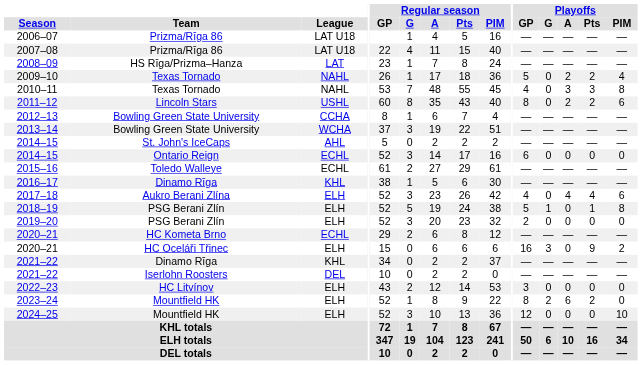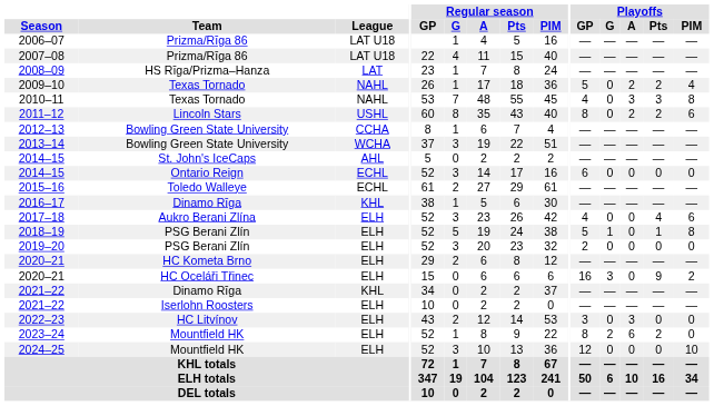 <table border="0" cellpadding="1" cellspacing="0" style="text-align:center; width:60em">
 <tr bgcolor="#e0e0e0">
 <th colspan="3" bgcolor="#ffffff"></th>
 <th rowspan="99" bgcolor="#ffffff"></th>
 <th colspan="5"><a href='#'>Regular season</a></th>
 <th rowspan="99" bgcolor="#ffffff"></th>
 <th colspan="5"><a href='#'>Playoffs</a></th>
 </tr>
 <tr bgcolor="#e0e0e0">
 <th><a href='#'>Season</a></th>
 <th>Team</th>
 <th>League</th>
 <th>GP</th>
 <th><a href='#'>G</a></th>
 <th><a href='#'>A</a></th>
 <th><a href='#'>Pts</a></th>
 <th><a href='#'>PIM</a></th>
 <th>GP</th>
 <th>G</th>
 <th>A</th>
 <th>Pts</th>
 <th>PIM</th>
 </tr>
 <tr>
 <td>2006–07</td>
 <td><a href='#'>Prizma/Rīga 86</a></td>
 <td>LAT U18</td>
 <td></td>
 <td>1</td>
 <td>4</td>
 <td>5</td>
 <td>16</td>
 <td>—</td>
 <td>—</td>
 <td>—</td>
 <td>—</td>
 <td>—</td>
 </tr>
 <tr bgcolor="#f0f0f0">
 <td>2007–08</td>
 <td>Prizma/Rīga 86</td>
 <td>LAT U18</td>
 <td>22</td>
 <td>4</td>
 <td>11</td>
 <td>15</td>
 <td>40</td>
 <td>—</td>
 <td>—</td>
 <td>—</td>
 <td>—</td>
 <td>—</td>
 </tr>
 <tr>
 <td><a href='#'>2008–09</a></td>
 <td>HS Rīga/Prizma–Hanza</td>
 <td><a href='#'>LAT</a></td>
 <td>23</td>
 <td>1</td>
 <td>7</td>
 <td>8</td>
 <td>24</td>
 <td>—</td>
 <td>—</td>
 <td>—</td>
 <td>—</td>
 <td>—</td>
 </tr>
 <tr bgcolor="#f0f0f0">
 <td>2009–10</td>
 <td><a href='#'>Texas Tornado</a></td>
 <td><a href='#'>NAHL</a></td>
 <td>26</td>
 <td>1</td>
 <td>17</td>
 <td>18</td>
 <td>36</td>
 <td>5</td>
 <td>0</td>
 <td>2</td>
 <td>2</td>
 <td>4</td>
 </tr>
 <tr>
 <td>2010–11</td>
 <td>Texas Tornado</td>
 <td>NAHL</td>
 <td>53</td>
 <td>7</td>
 <td>48</td>
 <td>55</td>
 <td>45</td>
 <td>4</td>
 <td>0</td>
 <td>3</td>
 <td>3</td>
 <td>8</td>
 </tr>
 <tr bgcolor="#f0f0f0">
 <td><a href='#'>2011–12</a></td>
 <td><a href='#'>Lincoln Stars</a></td>
 <td><a href='#'>USHL</a></td>
 <td>60</td>
 <td>8</td>
 <td>35</td>
 <td>43</td>
 <td>40</td>
 <td>8</td>
 <td>0</td>
 <td>2</td>
 <td>2</td>
 <td>6</td>
 </tr>
 <tr>
 <td><a href='#'>2012–13</a></td>
 <td><a href='#'>Bowling Green State University</a></td>
 <td><a href='#'>CCHA</a></td>
 <td>8</td>
 <td>1</td>
 <td>6</td>
 <td>7</td>
 <td>4</td>
 <td>—</td>
 <td>—</td>
 <td>—</td>
 <td>—</td>
 <td>—</td>
 </tr>
 <tr bgcolor="#f0f0f0">
 <td><a href='#'>2013–14</a></td>
 <td>Bowling Green State University</td>
 <td><a href='#'>WCHA</a></td>
 <td>37</td>
 <td>3</td>
 <td>19</td>
 <td>22</td>
 <td>51</td>
 <td>—</td>
 <td>—</td>
 <td>—</td>
 <td>—</td>
 <td>—</td>
 </tr>
 <tr>
 <td><a href='#'>2014–15</a></td>
 <td><a href='#'>St. John's IceCaps</a></td>
 <td><a href='#'>AHL</a></td>
 <td>5</td>
 <td>0</td>
 <td>2</td>
 <td>2</td>
 <td>2</td>
 <td>—</td>
 <td>—</td>
 <td>—</td>
 <td>—</td>
 <td>—</td>
 </tr>
 <tr bgcolor="#f0f0f0">
 <td><a href='#'>2014–15</a></td>
 <td><a href='#'>Ontario Reign</a></td>
 <td><a href='#'>ECHL</a></td>
 <td>52</td>
 <td>3</td>
 <td>14</td>
 <td>17</td>
 <td>16</td>
 <td>6</td>
 <td>0</td>
 <td>0</td>
 <td>0</td>
 <td>0</td>
 </tr>
 <tr>
 <td><a href='#'>2015–16</a></td>
 <td><a href='#'>Toledo Walleye</a></td>
 <td>ECHL</td>
 <td>61</td>
 <td>2</td>
 <td>27</td>
 <td>29</td>
 <td>61</td>
 <td>—</td>
 <td>—</td>
 <td>—</td>
 <td>—</td>
 <td>—</td>
 </tr>
 <tr bgcolor="#f0f0f0">
 <td><a href='#'>2016–17</a></td>
 <td><a href='#'>Dinamo Rīga</a></td>
 <td><a href='#'>KHL</a></td>
 <td>38</td>
 <td>1</td>
 <td>5</td>
 <td>6</td>
 <td>30</td>
 <td>—</td>
 <td>—</td>
 <td>—</td>
 <td>—</td>
 <td>—</td>
 </tr>
 <tr>
 <td><a href='#'>2017–18</a></td>
 <td><a href='#'>Aukro Berani Zlína</a></td>
 <td><a href='#'>ELH</a></td>
 <td>52</td>
 <td>3</td>
 <td>23</td>
 <td>26</td>
 <td>42</td>
 <td>4</td>
 <td>0</td>
-<td>4</td>
+<td>0</td>
 <td>4</td>
 <td>6</td>
 </tr>
 <tr bgcolor="#f0f0f0">
 <td><a href='#'>2018–19</a></td>
 <td>PSG Berani Zlín</td>
 <td>ELH</td>
 <td>52</td>
 <td>5</td>
 <td>19</td>
 <td>24</td>
 <td>38</td>
 <td>5</td>
 <td>1</td>
 <td>0</td>
 <td>1</td>
 <td>8</td>
 </tr>
 <tr>
 <td><a href='#'>2019–20</a></td>
 <td>PSG Berani Zlín</td>
 <td>ELH</td>
 <td>52</td>
 <td>3</td>
 <td>20</td>
 <td>23</td>
 <td>32</td>
 <td>2</td>
 <td>0</td>
 <td>0</td>
 <td>0</td>
 <td>0</td>
 </tr>
 <tr bgcolor="#f0f0f0">
 <td><a href='#'>2020–21</a></td>
 <td><a href='#'>HC Kometa Brno</a></td>
-<td><a href='#'>ECHL</a></td>
+<td>ELH</td>
 <td>29</td>
 <td>2</td>
 <td>6</td>
 <td>8</td>
 <td>12</td>
 <td>—</td>
 <td>—</td>
 <td>—</td>
 <td>—</td>
 <td>—</td>
 </tr>
 <tr>
 <td>2020–21</td>
 <td><a href='#'>HC Oceláři Třinec</a></td>
 <td>ELH</td>
 <td>15</td>
 <td>0</td>
 <td>6</td>
 <td>6</td>
 <td>6</td>
 <td>16</td>
 <td>3</td>
 <td>0</td>
 <td>9</td>
 <td>2</td>
 </tr>
 <tr bgcolor="#f0f0f0">
 <td><a href='#'>2021–22</a></td>
 <td>Dinamo Rīga</td>
 <td>KHL</td>
 <td>34</td>
 <td>0</td>
 <td>2</td>
 <td>2</td>
 <td>37</td>
 <td>—</td>
 <td>—</td>
 <td>—</td>
 <td>—</td>
 <td>—</td>
 </tr>
 <tr>
 <td><a href='#'>2021–22</a></td>
 <td><a href='#'>Iserlohn Roosters</a></td>
-<td><a href='#'>DEL</a></td>
+<td>ELH</td>
 <td>10</td>
 <td>0</td>
 <td>2</td>
 <td>2</td>
 <td>0</td>
 <td>—</td>
 <td>—</td>
 <td>—</td>
 <td>—</td>
 <td>—</td>
 </tr>
 <tr bgcolor="#f0f0f0">
 <td><a href='#'>2022–23</a></td>
 <td><a href='#'>HC Litvínov</a></td>
 <td>ELH</td>
 <td>43</td>
 <td>2</td>
 <td>12</td>
 <td>14</td>
 <td>53</td>
 <td>3</td>
 <td>0</td>
-<td>0</td>
+<td>3</td>
 <td>0</td>
 <td>0</td>
 </tr>
 <tr>
 <td><a href='#'>2023–24</a></td>
 <td><a href='#'>Mountfield HK</a></td>
 <td>ELH</td>
 <td>52</td>
 <td>1</td>
 <td>8</td>
 <td>9</td>
 <td>22</td>
 <td>8</td>
 <td>2</td>
 <td>6</td>
 <td>2</td>
 <td>0</td>
 </tr>
 <tr bgcolor="#f0f0f0">
 <td><a href='#'>2024–25</a></td>
 <td>Mountfield HK</td>
 <td>ELH</td>
 <td>52</td>
 <td>3</td>
 <td>10</td>
 <td>13</td>
 <td>36</td>
 <td>12</td>
 <td>0</td>
 <td>0</td>
 <td>0</td>
 <td>10</td>
 </tr>
 <tr bgcolor="#e0e0e0">
 <th colspan="3">KHL totals</th>
 <th>72</th>
 <th>1</th>
 <th>7</th>
 <th>8</th>
 <th>67</th>
 <th>—</th>
 <th>—</th>
 <th>—</th>
 <th>—</th>
 <th>—</th>
 </tr>
 <tr bgcolor="#e0e0e0">
 <th colspan="3">ELH totals</th>
 <th>347</th>
 <th>19</th>
 <th>104</th>
 <th>123</th>
 <th>241</th>
 <th>50</th>
 <th>6</th>
 <th>10</th>
 <th>16</th>
 <th>34</th>
 </tr>
 <tr bgcolor="#e0e0e0">
 <th colspan="3">DEL totals</th>
 <th>10</th>
 <th>0</th>
 <th>2</th>
 <th>2</th>
 <th>0</th>
 <th>—</th>
 <th>—</th>
 <th>—</th>
 <th>—</th>
 <th>—</th>
 </tr>
 </table>
